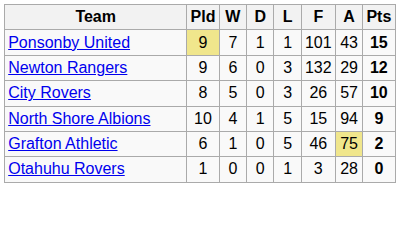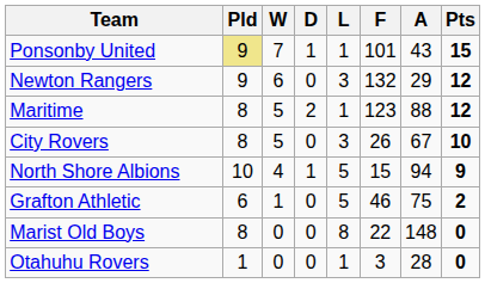 <table class="wikitable" style="text-align:center;">
 <tr>
 <th width=175>Team</th>
 <th width=20 abbr="Played">Pld</th>
 <th width=20 abbr="Won">W</th>
 <th width=20 abbr="Drawn">D</th>
 <th width=20 abbr="Lost">L</th>
 <th width=20 abbr="For">F</th>
 <th width=20 abbr="Against">A</th>
 <th width=20 abbr="Points">Pts</th>
 </tr>
 <tr>
 <td style="text-align:left;"><a href='#'>Ponsonby United</a></td>
 <td style="background: khaki;">9</td>
 <td>7</td>
 <td>1</td>
 <td>1</td>
 <td>101</td>
 <td>43</td>
 <td><strong>15</strong></td>
 </tr>
 <tr>
 <td style="text-align:left;"><a href='#'>Newton Rangers</a></td>
 <td>9</td>
 <td>6</td>
 <td>0</td>
 <td>3</td>
 <td>132</td>
 <td>29</td>
 <td><strong>12</strong></td>
 </tr>
 <tr>
+<td style="text-align:left;"><a href='#'>Maritime</a></td>
+<td>8</td>
+<td>5</td>
+<td>2</td>
+<td>1</td>
+<td>123</td>
+<td>88</td>
+<td><strong>12</strong></td>
+</tr>
+<tr>
 <td style="text-align:left;"><a href='#'>City Rovers</a></td>
 <td>8</td>
 <td>5</td>
 <td>0</td>
 <td>3</td>
 <td>26</td>
-<td>57</td>
+<td>67</td>
 <td><strong>10</strong></td>
 </tr>
 <tr>
 <td style="text-align:left;"><a href='#'>North Shore Albions</a></td>
 <td>10</td>
 <td>4</td>
 <td>1</td>
 <td>5</td>
 <td>15</td>
 <td>94</td>
 <td><strong>9</strong></td>
 </tr>
 <tr>
 <td style="text-align:left;"><a href='#'>Grafton Athletic</a></td>
 <td>6</td>
 <td>1</td>
 <td>0</td>
 <td>5</td>
 <td>46</td>
-<td style="background: khaki;">75</td>
+<td>75</td>
 <td><strong>2</strong></td>
+</tr>
+<tr>
+<td style="text-align:left;"><a href='#'>Marist Old Boys</a></td>
+<td>8</td>
+<td>0</td>
+<td>0</td>
+<td>8</td>
+<td>22</td>
+<td>148</td>
+<td><strong>0</strong></td>
 </tr>
 <tr>
 <td style="text-align:left;"><a href='#'>Otahuhu Rovers</a></td>
 <td>1</td>
 <td>0</td>
 <td>0</td>
 <td>1</td>
 <td>3</td>
 <td>28</td>
 <td><strong>0</strong></td>
 </tr>
 <tr>
 </tr>
 </table>
